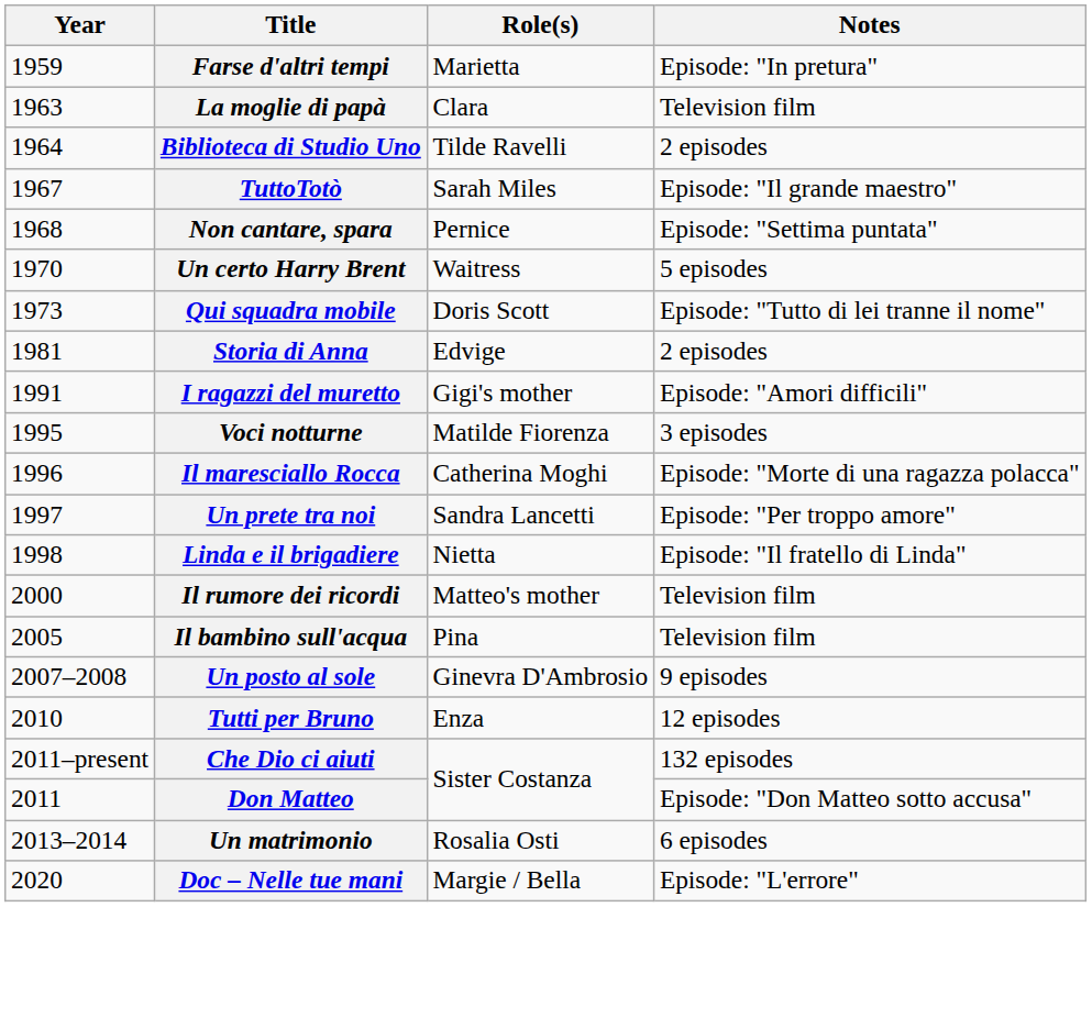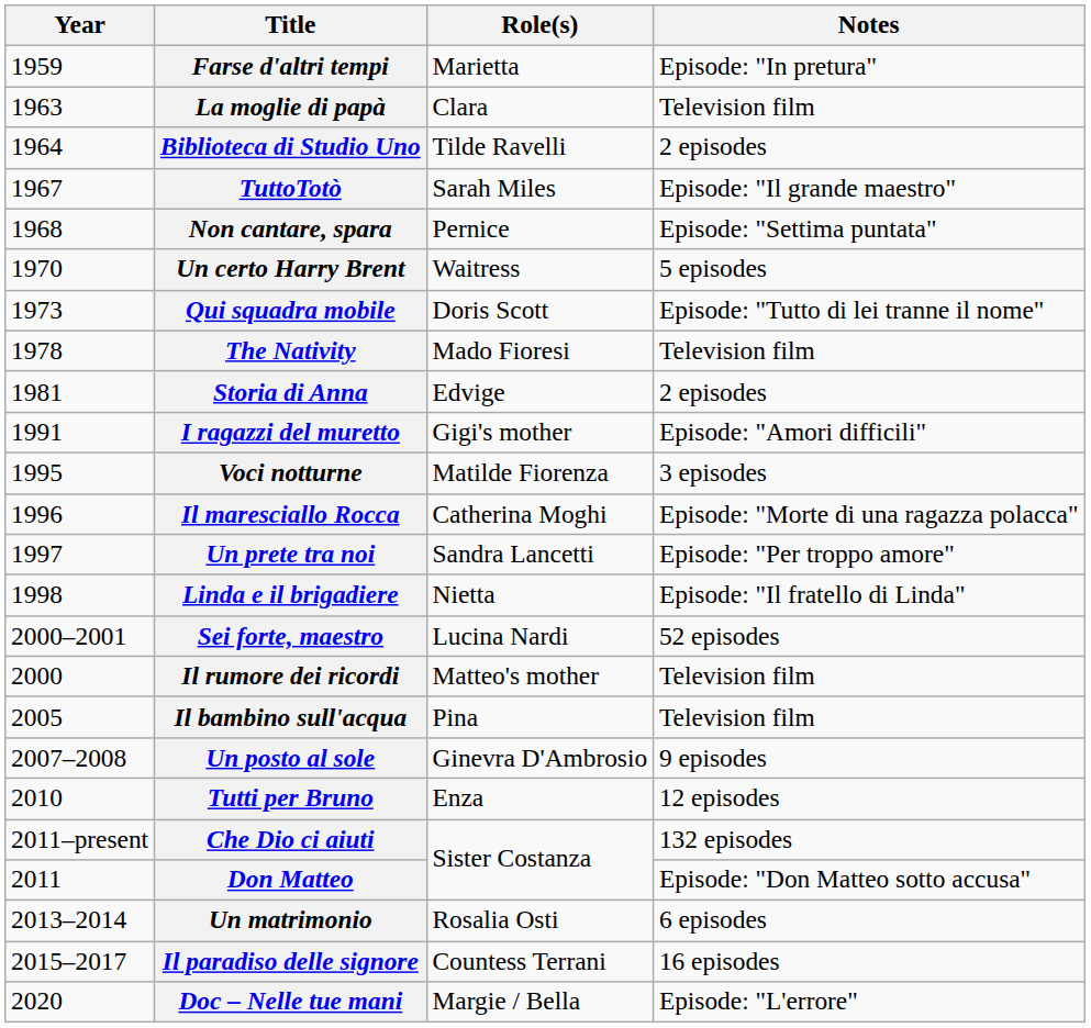 <table class="wikitable plainrowheaders sortable">
 <tr>
 <th scope="col">Year</th>
 <th scope="col">Title</th>
 <th scope="col">Role(s)</th>
 <th scope="col" class="unsortable">Notes</th>
 </tr>
 <tr>
 <td>1959</td>
 <th scope="row"><em>Farse d'altri tempi</em></th>
 <td>Marietta</td>
 <td>Episode: "In pretura"</td>
 </tr>
 <tr>
 <td>1963</td>
 <th scope="row"><em>La moglie di papà</em></th>
 <td>Clara</td>
 <td>Television film</td>
 </tr>
 <tr>
 <td>1964</td>
 <th scope="row"><em><a href='#'>Biblioteca di Studio Uno</a></em></th>
 <td>Tilde Ravelli</td>
 <td>2 episodes</td>
 </tr>
 <tr>
 <td>1967</td>
 <th scope="row"><em><a href='#'>TuttoTotò</a></em></th>
 <td>Sarah Miles</td>
 <td>Episode: "Il grande maestro"</td>
 </tr>
 <tr>
 <td>1968</td>
 <th scope="row"><em>Non cantare, spara</em></th>
 <td>Pernice</td>
 <td>Episode: "Settima puntata"</td>
 </tr>
 <tr>
 <td>1970</td>
 <th scope="row"><em>Un certo Harry Brent</em></th>
 <td>Waitress</td>
 <td>5 episodes</td>
 </tr>
 <tr>
 <td>1973</td>
 <th scope="row"><em><a href='#'>Qui squadra mobile</a></em></th>
 <td>Doris Scott</td>
 <td>Episode: "Tutto di lei tranne il nome"</td>
 </tr>
 <tr>
+<td>1978</td>
+<th scope="row"><em><a href='#'>The Nativity</a></em></th>
+<td>Mado Fioresi</td>
+<td>Television film</td>
+</tr>
+<tr>
 <td>1981</td>
 <th scope="row"><em><a href='#'>Storia di Anna</a></em></th>
 <td>Edvige</td>
 <td>2 episodes</td>
 </tr>
 <tr>
 <td>1991</td>
 <th scope="row"><em><a href='#'>I ragazzi del muretto</a></em></th>
 <td>Gigi's mother</td>
 <td>Episode: "Amori difficili"</td>
 </tr>
 <tr>
 <td>1995</td>
 <th scope="row"><em>Voci notturne</em></th>
 <td>Matilde Fiorenza</td>
 <td>3 episodes</td>
 </tr>
 <tr>
 <td>1996</td>
 <th scope="row"><em><a href='#'>Il maresciallo Rocca</a></em></th>
 <td>Catherina Moghi</td>
 <td>Episode: "Morte di una ragazza polacca"</td>
 </tr>
 <tr>
 <td>1997</td>
 <th scope="row"><em><a href='#'>Un prete tra noi</a></em></th>
 <td>Sandra Lancetti</td>
 <td>Episode: "Per troppo amore"</td>
 </tr>
 <tr>
 <td>1998</td>
 <th scope="row"><em><a href='#'>Linda e il brigadiere</a></em></th>
 <td>Nietta</td>
 <td>Episode: "Il fratello di Linda"</td>
+</tr>
+<tr>
+<td>2000–2001</td>
+<th scope="row"><em><a href='#'>Sei forte, maestro</a></em></th>
+<td>Lucina Nardi</td>
+<td>52 episodes</td>
 </tr>
 <tr>
 <td>2000</td>
 <th scope="row"><em>Il rumore dei ricordi</em></th>
 <td>Matteo's mother</td>
 <td>Television film</td>
 </tr>
 <tr>
 <td>2005</td>
 <th scope="row"><em>Il bambino sull'acqua</em></th>
 <td>Pina</td>
 <td>Television film</td>
 </tr>
 <tr>
 <td>2007–2008</td>
 <th scope="row"><em><a href='#'>Un posto al sole</a></em></th>
 <td>Ginevra D'Ambrosio</td>
 <td>9 episodes</td>
 </tr>
 <tr>
 <td>2010</td>
 <th scope="row"><em><a href='#'>Tutti per Bruno</a></em></th>
 <td>Enza</td>
 <td>12 episodes</td>
 </tr>
 <tr>
 <td>2011–present</td>
 <th scope="row"><em><a href='#'>Che Dio ci aiuti</a></em></th>
 <td rowspan="2">Sister Costanza</td>
 <td>132 episodes</td>
 </tr>
 <tr>
 <td>2011</td>
 <th scope="row"><em><a href='#'>Don Matteo</a></em></th>
 <td>Episode: "Don Matteo sotto accusa"</td>
 </tr>
 <tr>
 <td>2013–2014</td>
 <th scope="row"><em>Un matrimonio</em></th>
 <td>Rosalia Osti</td>
 <td>6 episodes</td>
 </tr>
 <tr>
+<td>2015–2017</td>
+<th scope="row"><em><a href='#'>Il paradiso delle signore</a></em></th>
+<td>Countess Terrani</td>
+<td>16 episodes</td>
+</tr>
+<tr>
 <td>2020</td>
 <th scope="row"><em><a href='#'>Doc – Nelle tue mani</a></em></th>
 <td>Margie / Bella</td>
 <td>Episode: "L'errore"</td>
 </tr>
 </table>
